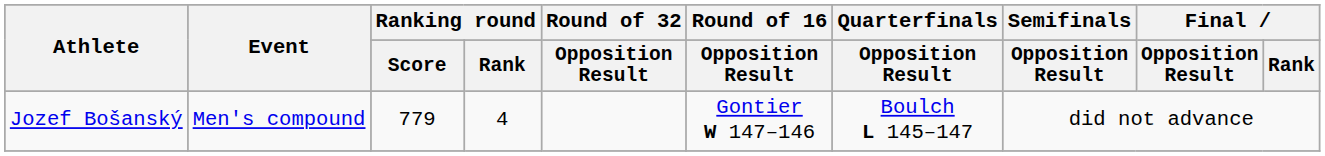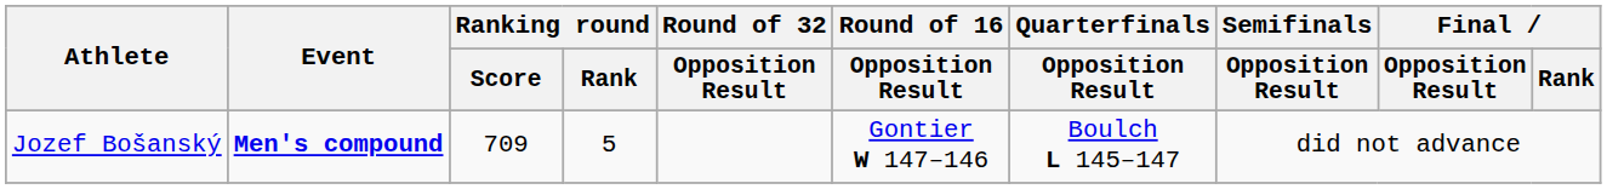 <table class=wikitable style="font-size:90%">
 <tr>
 <th rowspan="2">Athlete</th>
 <th rowspan="2">Event</th>
 <th colspan="2">Ranking round</th>
 <th>Round of 32</th>
 <th>Round of 16</th>
 <th>Quarterfinals</th>
 <th>Semifinals</th>
 <th colspan="2">Final / </th>
 </tr>
 <tr style="font-size:95%">
 <th>Score</th>
 <th>Rank</th>
 <th>Opposition<br>Result</th>
 <th>Opposition<br>Result</th>
 <th>Opposition<br>Result</th>
 <th>Opposition<br>Result</th>
 <th>Opposition<br>Result</th>
 <th>Rank</th>
 </tr>
 <tr align=center>
 <td align=left><a href='#'>Jozef Bošanský</a></td>
-<td align=left><a href='#'>Men's compound</a></td>
-<td>779</td>
-<td>4</td>
+<td align=left><strong><a href='#'>Men's compound</a></strong></td>
+<td>709</td>
+<td>5</td>
 <td></td>
 <td> <a href='#'>Gontier</a><br><strong>W</strong> 147–146</td>
 <td> <a href='#'>Boulch</a><br><strong>L</strong> 145–147</td>
 <td colspan=3>did not advance</td>
 </tr>
 </table>
